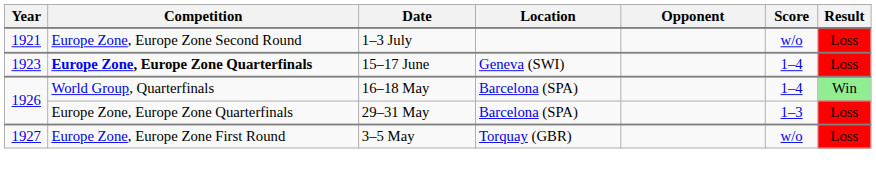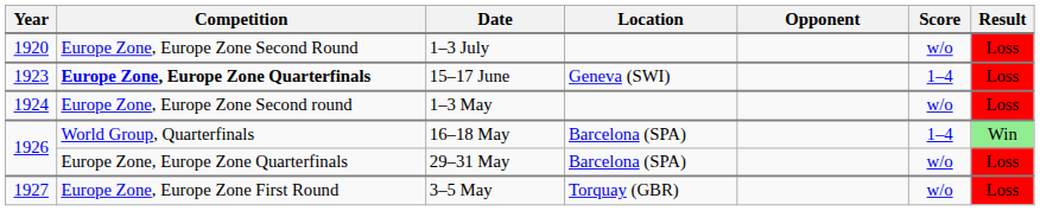 <table class="wikitable collapsible collapsed">
 <tr>
 <th width="40">Year</th>
 <th width="330">Competition</th>
 <th width="120">Date</th>
 <th width="150">Location</th>
 <th width="150">Opponent</th>
 <th width="50">Score</th>
 <th width="50">Result</th>
 </tr>
 <tr style="border-top:2px solid gray;">
-<td align="center"><a href='#'>1921</a></td>
+<td align="center"><a href='#'>1920</a></td>
 <td><a href='#'>Europe Zone</a>, Europe Zone Second Round</td>
 <td>1–3 July</td>
 <td align="center"></td>
 <td></td>
 <td align="center"><a href='#'>w/o</a></td>
 <td align="center" bgcolor=red>Loss</td>
 </tr>
 <tr style="border-top:2px solid gray;">
 <td align="center"><a href='#'>1923</a></td>
 <td><strong><a href='#'>Europe Zone</a>, Europe Zone Quarterfinals</strong></td>
 <td>15–17 June</td>
 <td><a href='#'>Geneva</a> (SWI)</td>
 <td></td>
 <td align="center"><a href='#'>1–4</a></td>
 <td align="center" bgcolor=red>Loss</td>
 </tr>
 <tr style="border-top:2px solid gray;">
+<td align="center"><a href='#'>1924</a></td>
+<td><a href='#'>Europe Zone</a>, Europe Zone Second round</td>
+<td>1–3 May</td>
+<td align="center"></td>
+<td></td>
+<td align="center"><a href='#'>w/o</a></td>
+<td align="center" bgcolor=red>Loss</td>
+</tr>
+<tr style="border-top:2px solid gray;">
 <td align="center" rowspan="2"><a href='#'>1926</a></td>
 <td><a href='#'>World Group</a>, Quarterfinals</td>
 <td>16–18 May</td>
 <td><a href='#'>Barcelona</a> (SPA)</td>
 <td></td>
 <td align="center"><a href='#'>1–4</a></td>
 <td align="center" bgcolor=lightgreen>Win</td>
 </tr>
 <tr>
 <td>Europe Zone, Europe Zone Quarterfinals</td>
 <td>29–31 May</td>
 <td><a href='#'>Barcelona</a> (SPA)</td>
 <td></td>
-<td align="center"><a href='#'>1–3</a></td>
+<td align="center"><a href='#'>w/o</a></td>
 <td align="center" bgcolor=red>Loss</td>
 </tr>
 <tr style="border-top:2px solid gray;">
 <td align="center"><a href='#'>1927</a></td>
 <td><a href='#'>Europe Zone</a>, Europe Zone First Round</td>
 <td>3–5 May</td>
 <td><a href='#'>Torquay</a> (GBR)</td>
 <td></td>
 <td align="center"><a href='#'>w/o</a></td>
 <td align="center" bgcolor=red>Loss</td>
 </tr>
 </table>
